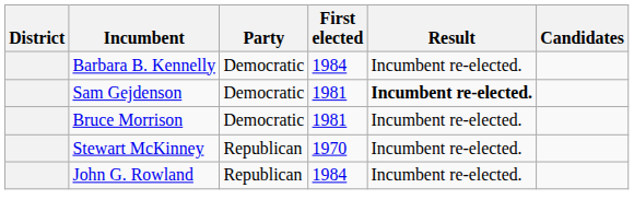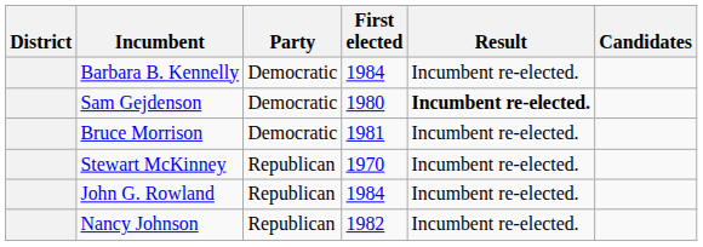 <table class=wikitable>
 <tr valign=bottom>
 <th>District</th>
 <th>Incumbent</th>
 <th>Party</th>
 <th>First<br>elected</th>
 <th>Result</th>
 <th>Candidates</th>
 </tr>
 <tr>
 <th></th>
 <td><a href='#'>Barbara B. Kennelly</a></td>
 <td>Democratic</td>
 <td><a href='#'>1984</a></td>
 <td>Incumbent re-elected.</td>
 <td nowrap></td>
 </tr>
 <tr>
 <th></th>
 <td><a href='#'>Sam Gejdenson</a></td>
 <td>Democratic</td>
-<td><a href='#'>1981</a></td>
+<td><a href='#'>1980</a></td>
 <td><strong>Incumbent re-elected.</strong></td>
 <td nowrap></td>
 </tr>
 <tr>
 <th></th>
 <td><a href='#'>Bruce Morrison</a></td>
 <td>Democratic</td>
 <td><a href='#'>1981</a></td>
 <td>Incumbent re-elected.</td>
 <td nowrap></td>
 </tr>
 <tr>
 <th></th>
 <td><a href='#'>Stewart McKinney</a></td>
 <td>Republican</td>
 <td><a href='#'>1970</a></td>
 <td>Incumbent re-elected.</td>
 <td nowrap></td>
 </tr>
 <tr>
 <th></th>
 <td><a href='#'>John G. Rowland</a></td>
 <td>Republican</td>
 <td><a href='#'>1984</a></td>
 <td>Incumbent re-elected.</td>
 <td nowrap></td>
 </tr>
+<tr>
+<th></th>
+<td><a href='#'>Nancy Johnson</a></td>
+<td>Republican</td>
+<td><a href='#'>1982</a></td>
+<td>Incumbent re-elected.</td>
+<td nowrap></td>
+</tr>
 </table>
